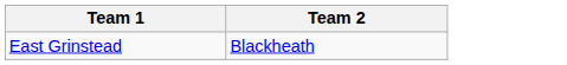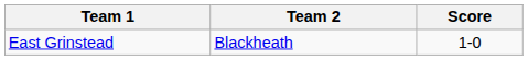 <table class="wikitable" style="font-size: 100%">
 <tr>
 <th width=200>Team 1</th>
 <th width=200>Team 2</th>
+<th width=100>Score</th>
 </tr>
 <tr>
 <td><a href='#'>East Grinstead</a></td>
 <td><a href='#'>Blackheath</a></td>
+<td align=center>1-0</td>
 </tr>
 </table>
